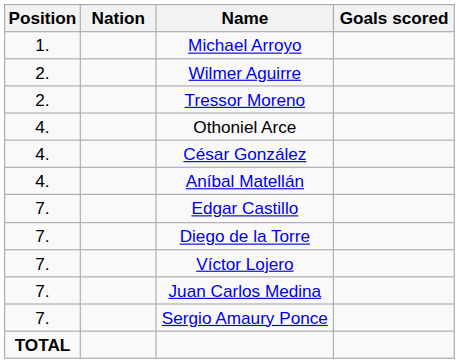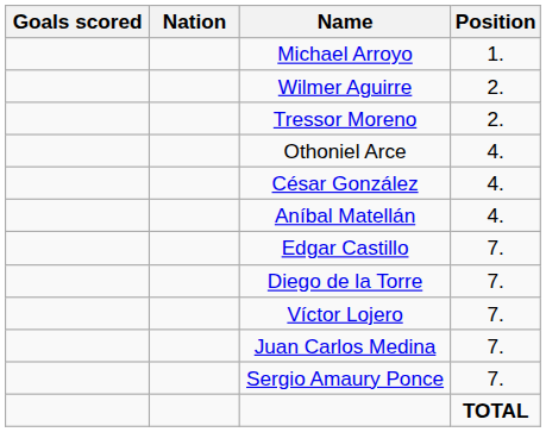 <table class="wikitable" style="font-size: 95%; text-align: center;">
 <tr>
-<th width=60>Position</th>
+<th width=100>Goals scored</th>
 <th width=60>Nation</th>
 <th width=150>Name</th>
-<th width=100>Goals scored</th>
+<th width=60>Position</th>
 </tr>
 <tr>
-<td>1.</td>
+<td></td>
 <td></td>
 <td><a href='#'>Michael Arroyo</a></td>
-<td></td>
+<td>1.</td>
 </tr>
 <tr>
-<td>2.</td>
+<td></td>
 <td></td>
 <td><a href='#'>Wilmer Aguirre</a></td>
-<td></td>
+<td>2.</td>
 </tr>
 <tr>
-<td>2.</td>
+<td></td>
 <td></td>
 <td><a href='#'>Tressor Moreno</a></td>
-<td></td>
+<td>2.</td>
 </tr>
 <tr>
-<td>4.</td>
+<td></td>
 <td></td>
 <td>Othoniel Arce</td>
-<td></td>
+<td>4.</td>
 </tr>
 <tr>
-<td>4.</td>
+<td></td>
 <td></td>
 <td><a href='#'>César González</a></td>
-<td></td>
+<td>4.</td>
 </tr>
 <tr>
-<td>4.</td>
+<td></td>
 <td></td>
 <td><a href='#'>Aníbal Matellán</a></td>
-<td></td>
+<td>4.</td>
 </tr>
 <tr>
-<td>7.</td>
+<td></td>
 <td></td>
 <td><a href='#'>Edgar Castillo</a></td>
-<td></td>
+<td>7.</td>
 </tr>
 <tr>
-<td>7.</td>
+<td></td>
 <td></td>
 <td><a href='#'>Diego de la Torre</a></td>
-<td></td>
+<td>7.</td>
 </tr>
 <tr>
-<td>7.</td>
+<td></td>
 <td></td>
 <td><a href='#'>Víctor Lojero</a></td>
-<td></td>
+<td>7.</td>
 </tr>
 <tr>
-<td>7.</td>
+<td></td>
 <td></td>
 <td><a href='#'>Juan Carlos Medina</a></td>
-<td></td>
+<td>7.</td>
 </tr>
 <tr>
-<td>7.</td>
+<td></td>
 <td></td>
 <td><a href='#'>Sergio Amaury Ponce</a></td>
-<td></td>
+<td>7.</td>
 </tr>
 <tr>
-<td><strong>TOTAL</strong></td>
 <td></td>
 <td></td>
 <td></td>
+<td><strong>TOTAL</strong></td>
 </tr>
 </table>
